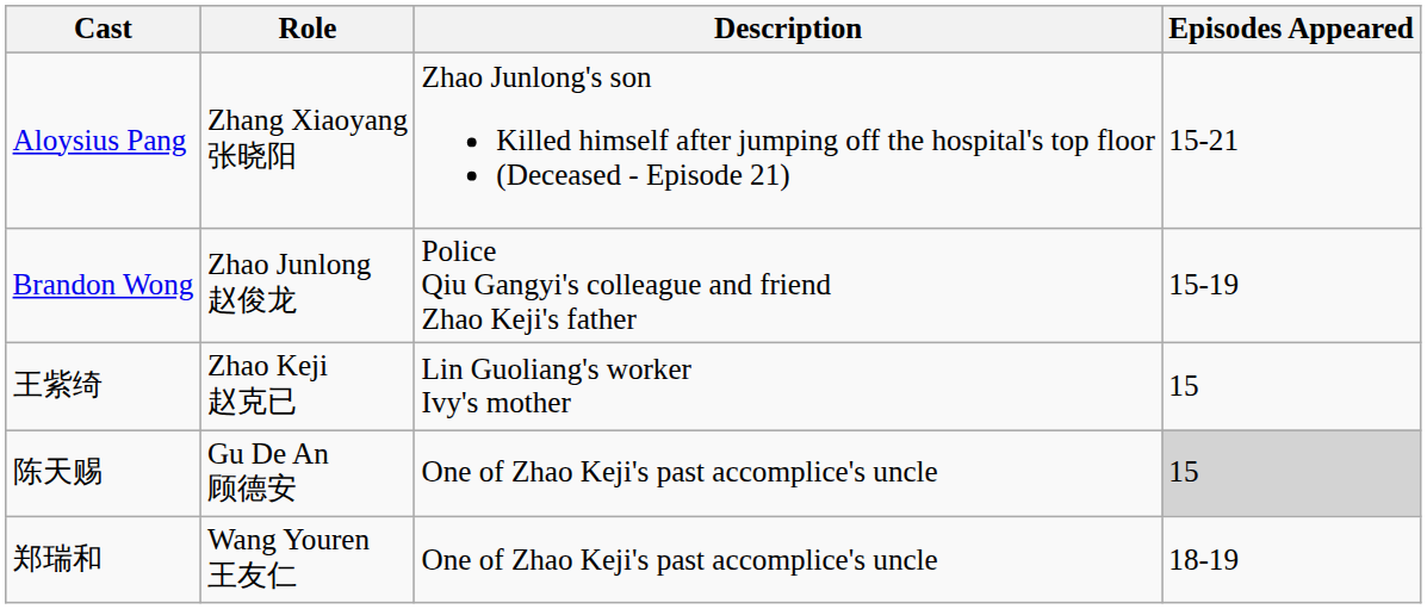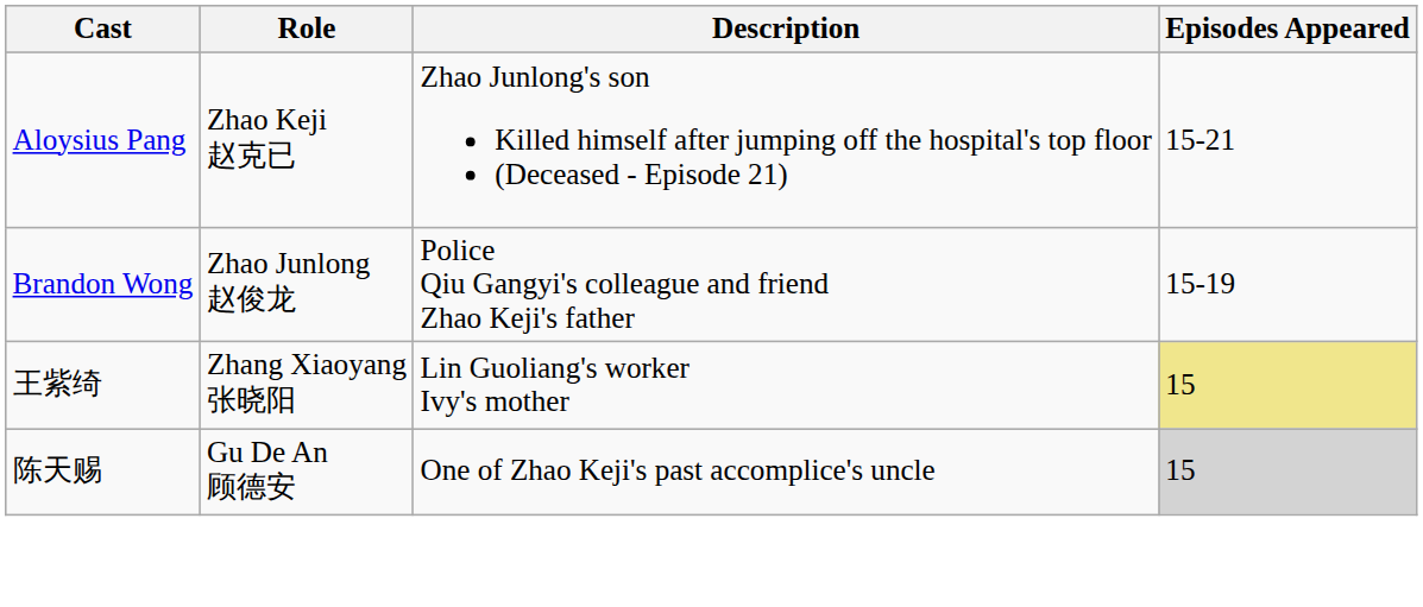 <table class="wikitable">
 <tr>
 <th>Cast</th>
 <th>Role</th>
 <th>Description</th>
 <th>Episodes Appeared</th>
 </tr>
 <tr>
 <td><a href='#'>Aloysius Pang</a></td>
-<td>Zhang Xiaoyang<br> 张晓阳</td>
+<td>Zhao Keji<br> 赵克已</td>
 <td>Zhao Junlong's son<br><ul><li>Killed himself after jumping off the hospital's top floor</li><li>(Deceased - Episode 21)</li></ul></td>
 <td>15-21</td>
 </tr>
 <tr>
 <td><a href='#'>Brandon Wong</a></td>
 <td>Zhao Junlong<br> 赵俊龙</td>
 <td>Police <br> Qiu Gangyi's colleague and friend <br> Zhao Keji's father</td>
 <td>15-19</td>
 </tr>
 <tr>
 <td>王紫绮</td>
-<td>Zhao Keji<br> 赵克已</td>
+<td>Zhang Xiaoyang<br> 张晓阳</td>
 <td>Lin Guoliang's worker <br> Ivy's mother</td>
-<td>15</td>
+<td style="background: khaki;">15</td>
 </tr>
 <tr>
 <td>陈天赐</td>
 <td>Gu De An<br> 顾德安</td>
 <td>One of Zhao Keji's past accomplice's uncle</td>
 <td style="background: lightgrey;">15</td>
 </tr>
-<tr>
-<td>郑瑞和</td>
-<td>Wang Youren<br> 王友仁</td>
-<td>One of Zhao Keji's past accomplice's uncle</td>
-<td>18-19</td>
-</tr>
 </table>
